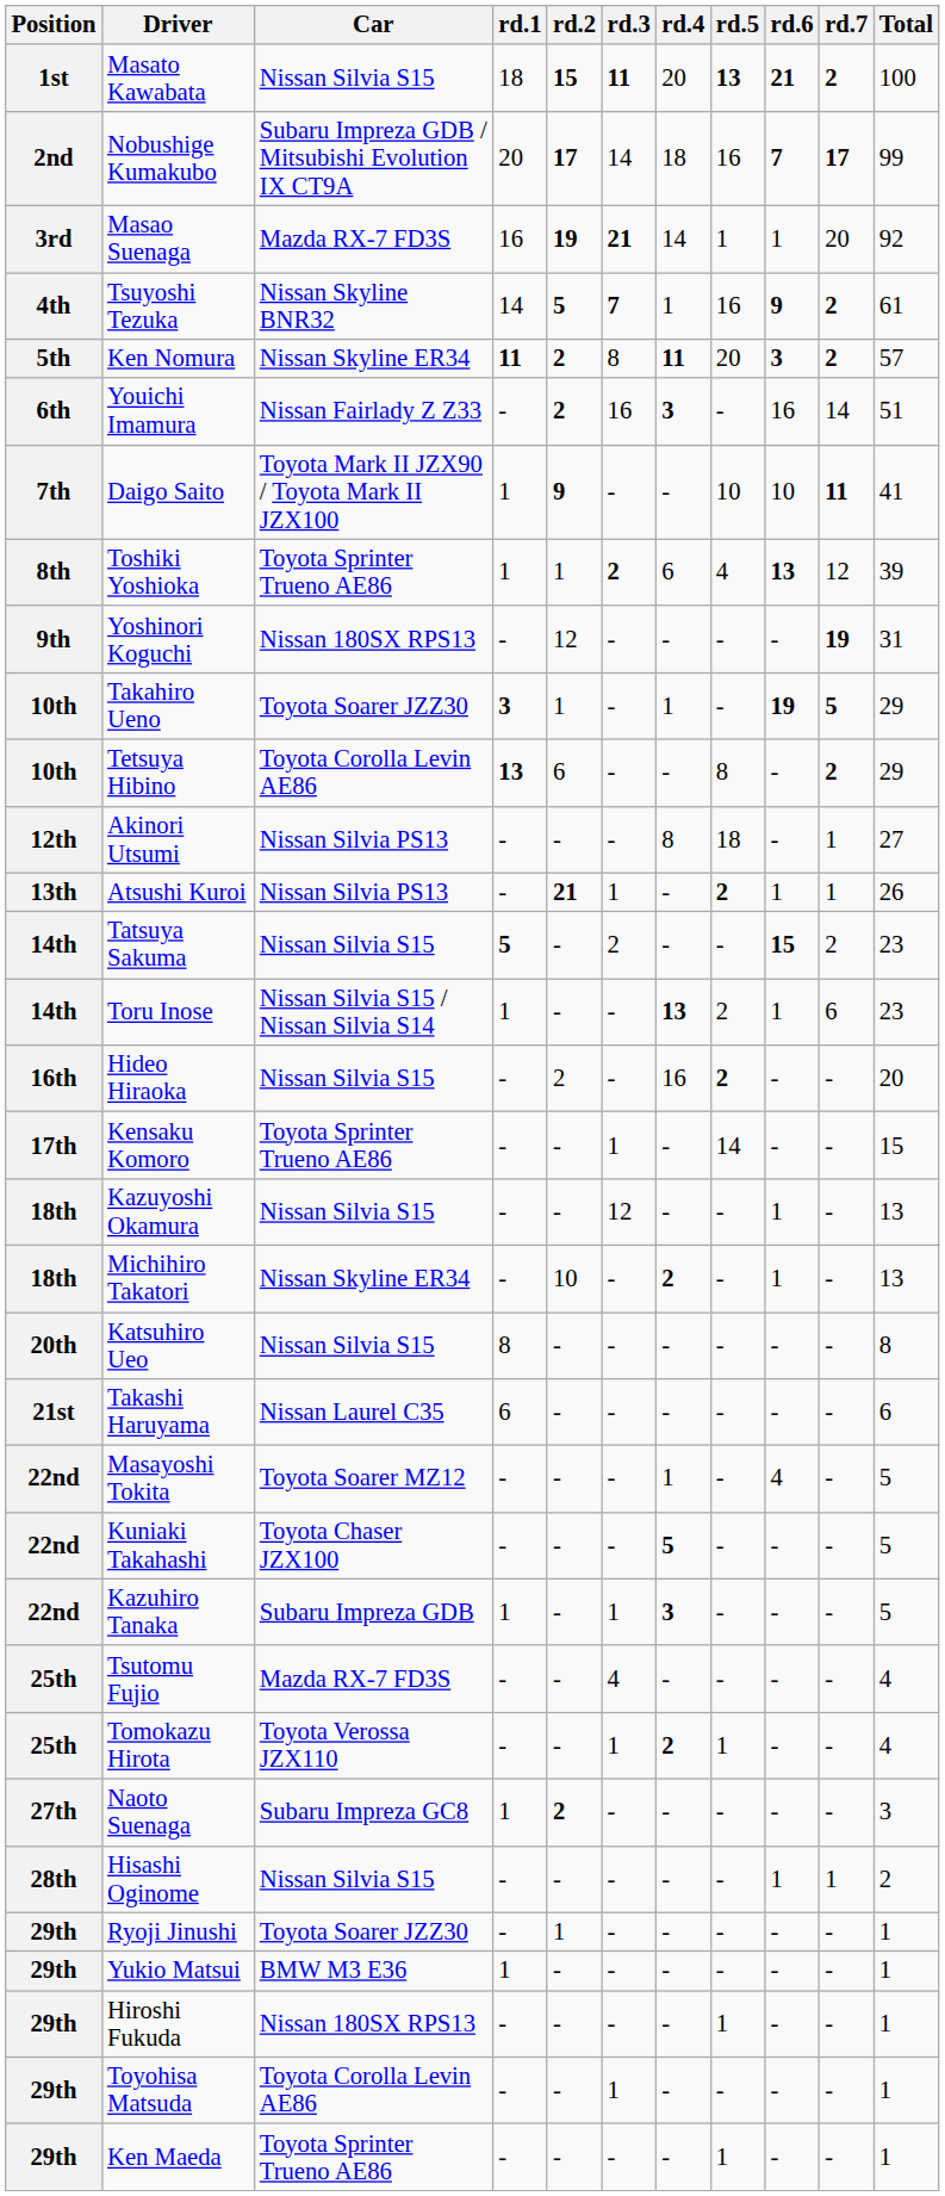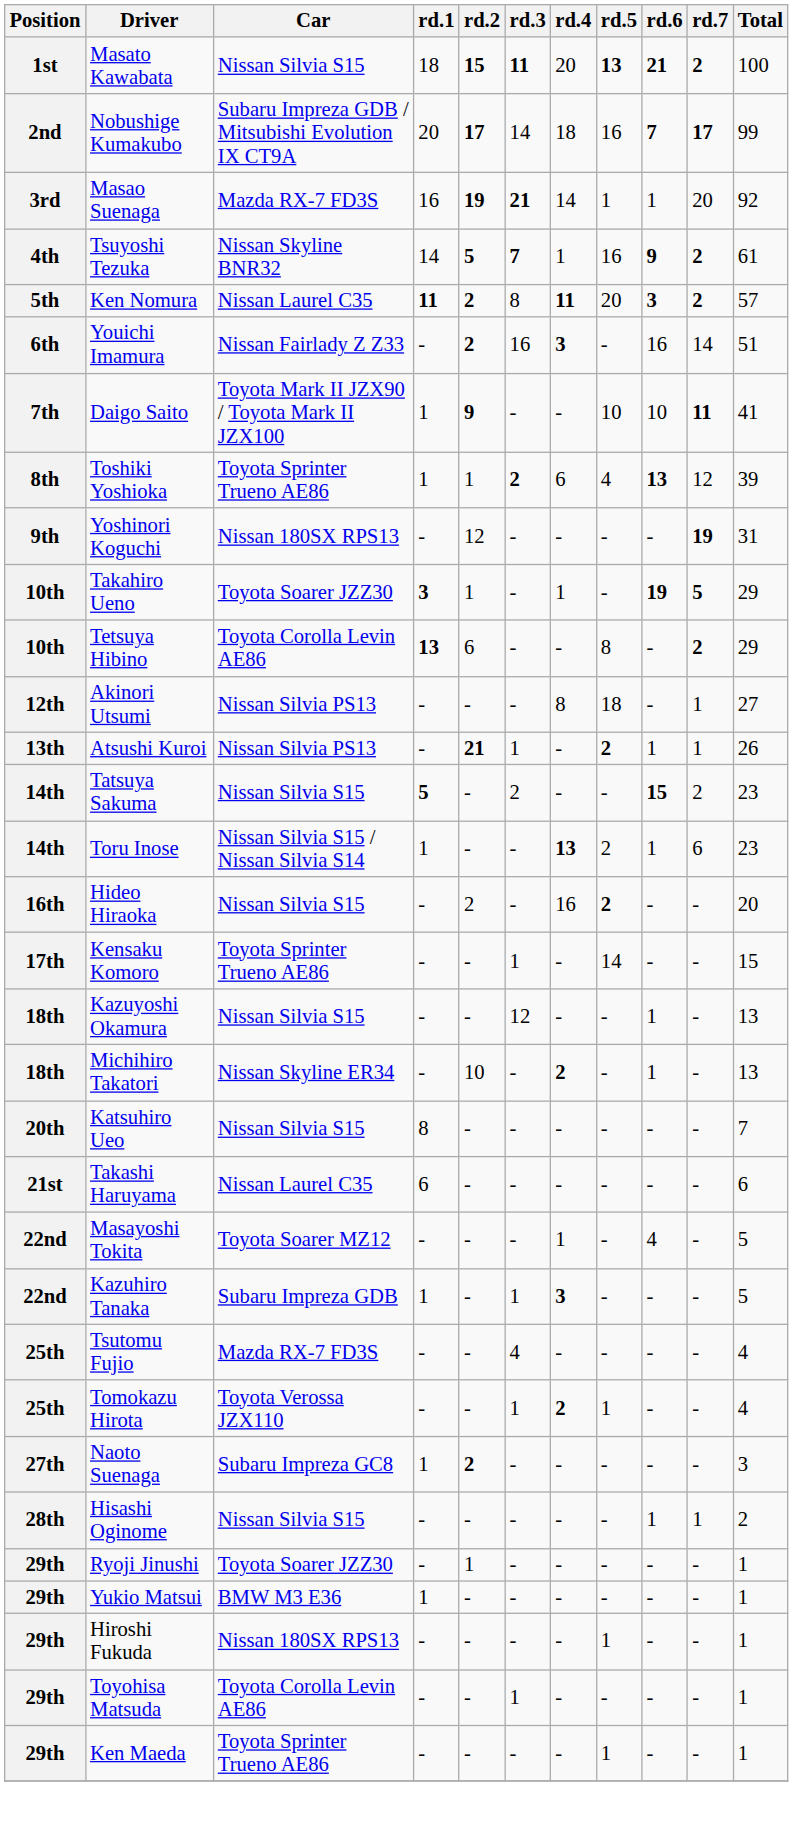 <table class="wikitable">
 <tr>
 <th>Position</th>
 <th>Driver</th>
 <th>Car</th>
 <th>rd.1</th>
 <th>rd.2</th>
 <th>rd.3</th>
 <th>rd.4</th>
 <th>rd.5</th>
 <th>rd.6</th>
 <th>rd.7</th>
 <th>Total</th>
 </tr>
 <tr>
 <th>1st</th>
 <td><a href='#'>Masato Kawabata</a></td>
 <td><a href='#'>Nissan Silvia S15</a></td>
 <td>18</td>
 <td><strong><span>15</span></strong></td>
 <td><strong><span>11</span></strong></td>
 <td>20</td>
 <td><strong><span>13</span></strong></td>
 <td><strong><span>21</span></strong></td>
 <td><strong><span>2</span></strong></td>
 <td>100</td>
 </tr>
 <tr>
 <th>2nd</th>
 <td><a href='#'>Nobushige Kumakubo</a></td>
 <td><a href='#'>Subaru Impreza GDB</a> / <a href='#'>Mitsubishi Evolution IX CT9A</a></td>
 <td>20</td>
 <td><strong><span>17</span></strong></td>
 <td>14</td>
 <td>18</td>
 <td>16</td>
 <td><strong><span>7</span></strong></td>
 <td><strong><span>17</span></strong></td>
 <td>99</td>
 </tr>
 <tr>
 <th>3rd</th>
 <td><a href='#'>Masao Suenaga</a></td>
 <td><a href='#'>Mazda RX-7 FD3S</a></td>
 <td>16</td>
 <td><strong><span>19</span></strong></td>
 <td><strong><span>21</span></strong></td>
 <td>14</td>
 <td>1</td>
 <td>1</td>
 <td>20</td>
 <td>92</td>
 </tr>
 <tr>
 <th>4th</th>
 <td><a href='#'>Tsuyoshi Tezuka</a></td>
 <td><a href='#'>Nissan Skyline BNR32</a></td>
 <td>14</td>
 <td><strong><span>5</span></strong></td>
 <td><strong><span>7</span></strong></td>
 <td>1</td>
 <td>16</td>
 <td><strong><span>9</span></strong></td>
 <td><strong><span>2</span></strong></td>
 <td>61</td>
 </tr>
 <tr>
 <th>5th</th>
 <td><a href='#'>Ken Nomura</a></td>
-<td><a href='#'>Nissan Skyline ER34</a></td>
+<td><a href='#'>Nissan Laurel C35</a></td>
 <td><strong><span>11</span></strong></td>
 <td><strong><span>2</span></strong></td>
 <td>8</td>
 <td><strong><span>11</span></strong></td>
 <td>20</td>
 <td><strong><span>3</span></strong></td>
 <td><strong><span>2</span></strong></td>
 <td>57</td>
 </tr>
 <tr>
 <th>6th</th>
 <td><a href='#'>Youichi Imamura</a></td>
 <td><a href='#'>Nissan Fairlady Z Z33</a></td>
 <td>-</td>
 <td><strong><span>2</span></strong></td>
 <td>16</td>
 <td><strong><span>3</span></strong></td>
 <td>-</td>
 <td>16</td>
 <td>14</td>
 <td>51</td>
 </tr>
 <tr>
 <th>7th</th>
 <td><a href='#'>Daigo Saito</a></td>
 <td><a href='#'>Toyota Mark II JZX90</a> / <a href='#'>Toyota Mark II JZX100</a></td>
 <td>1</td>
 <td><strong><span>9</span></strong></td>
 <td>-</td>
 <td>-</td>
 <td>10</td>
 <td>10</td>
 <td><strong><span>11</span></strong></td>
 <td>41</td>
 </tr>
 <tr>
 <th>8th</th>
 <td><a href='#'>Toshiki Yoshioka</a></td>
 <td><a href='#'>Toyota Sprinter Trueno AE86</a></td>
 <td>1</td>
 <td>1</td>
 <td><strong><span>2</span></strong></td>
 <td>6</td>
 <td>4</td>
 <td><strong><span>13</span></strong></td>
 <td>12</td>
 <td>39</td>
 </tr>
 <tr>
 <th>9th</th>
 <td><a href='#'>Yoshinori Koguchi</a></td>
 <td><a href='#'>Nissan 180SX RPS13</a></td>
 <td>-</td>
 <td>12</td>
 <td>-</td>
 <td>-</td>
 <td>-</td>
 <td>-</td>
 <td><strong><span>19</span></strong></td>
 <td>31</td>
 </tr>
 <tr>
 <th>10th</th>
 <td><a href='#'>Takahiro Ueno</a></td>
 <td><a href='#'>Toyota Soarer JZZ30</a></td>
 <td><strong><span>3</span></strong></td>
 <td>1</td>
 <td>-</td>
 <td>1</td>
 <td>-</td>
 <td><strong><span>19</span></strong></td>
 <td><strong><span>5</span></strong></td>
 <td>29</td>
 </tr>
 <tr>
 <th>10th</th>
 <td><a href='#'>Tetsuya Hibino</a></td>
 <td><a href='#'>Toyota Corolla Levin AE86</a></td>
 <td><strong><span>13</span></strong></td>
 <td>6</td>
 <td>-</td>
 <td>-</td>
 <td>8</td>
 <td>-</td>
 <td><strong><span>2</span></strong></td>
 <td>29</td>
 </tr>
 <tr>
 <th>12th</th>
 <td><a href='#'>Akinori Utsumi</a></td>
 <td><a href='#'>Nissan Silvia PS13</a></td>
 <td>-</td>
 <td>-</td>
 <td>-</td>
 <td>8</td>
 <td>18</td>
 <td>-</td>
 <td>1</td>
 <td>27</td>
 </tr>
 <tr>
 <th>13th</th>
 <td><a href='#'>Atsushi Kuroi</a></td>
 <td><a href='#'>Nissan Silvia PS13</a></td>
 <td>-</td>
 <td><strong><span>21</span></strong></td>
 <td>1</td>
 <td>-</td>
 <td><strong><span>2</span></strong></td>
 <td>1</td>
 <td>1</td>
 <td>26</td>
 </tr>
 <tr>
 <th>14th</th>
 <td><a href='#'>Tatsuya Sakuma</a></td>
 <td><a href='#'>Nissan Silvia S15</a></td>
 <td><strong><span>5</span></strong></td>
 <td>-</td>
 <td>2</td>
 <td>-</td>
 <td>-</td>
 <td><strong><span>15</span></strong></td>
 <td>2</td>
 <td>23</td>
 </tr>
 <tr>
 <th>14th</th>
 <td><a href='#'>Toru Inose</a></td>
 <td><a href='#'>Nissan Silvia S15</a> / <a href='#'>Nissan Silvia S14</a></td>
 <td>1</td>
 <td>-</td>
 <td>-</td>
 <td><strong><span>13</span></strong></td>
 <td>2</td>
 <td>1</td>
 <td>6</td>
 <td>23</td>
 </tr>
 <tr>
 <th>16th</th>
 <td><a href='#'>Hideo Hiraoka</a></td>
 <td><a href='#'>Nissan Silvia S15</a></td>
 <td>-</td>
 <td>2</td>
 <td>-</td>
 <td>16</td>
 <td><strong><span>2</span></strong></td>
 <td>-</td>
 <td>-</td>
 <td>20</td>
 </tr>
 <tr>
 <th>17th</th>
 <td><a href='#'>Kensaku Komoro</a></td>
 <td><a href='#'>Toyota Sprinter Trueno AE86</a></td>
 <td>-</td>
 <td>-</td>
 <td>1</td>
 <td>-</td>
 <td>14</td>
 <td>-</td>
 <td>-</td>
 <td>15</td>
 </tr>
 <tr>
 <th>18th</th>
 <td><a href='#'>Kazuyoshi Okamura</a></td>
 <td><a href='#'>Nissan Silvia S15</a></td>
 <td>-</td>
 <td>-</td>
 <td>12</td>
 <td>-</td>
 <td>-</td>
 <td>1</td>
 <td>-</td>
 <td>13</td>
 </tr>
 <tr>
 <th>18th</th>
 <td><a href='#'>Michihiro Takatori</a></td>
 <td><a href='#'>Nissan Skyline ER34</a></td>
 <td>-</td>
 <td>10</td>
 <td>-</td>
 <td><strong><span>2</span></strong></td>
 <td>-</td>
 <td>1</td>
 <td>-</td>
 <td>13</td>
 </tr>
 <tr>
 <th>20th</th>
 <td><a href='#'>Katsuhiro Ueo</a></td>
 <td><a href='#'>Nissan Silvia S15</a></td>
 <td>8</td>
 <td>-</td>
 <td>-</td>
 <td>-</td>
 <td>-</td>
 <td>-</td>
 <td>-</td>
-<td>8</td>
+<td>7</td>
 </tr>
 <tr>
 <th>21st</th>
 <td><a href='#'>Takashi Haruyama</a></td>
 <td><a href='#'>Nissan Laurel C35</a></td>
 <td>6</td>
 <td>-</td>
 <td>-</td>
 <td>-</td>
 <td>-</td>
 <td>-</td>
 <td>-</td>
 <td>6</td>
 </tr>
 <tr>
 <th>22nd</th>
 <td><a href='#'>Masayoshi Tokita</a></td>
 <td><a href='#'>Toyota Soarer MZ12</a></td>
 <td>-</td>
 <td>-</td>
 <td>-</td>
 <td>1</td>
 <td>-</td>
 <td>4</td>
-<td>-</td>
-<td>5</td>
-</tr>
-<tr>
-<th>22nd</th>
-<td><a href='#'>Kuniaki Takahashi</a></td>
-<td><a href='#'>Toyota Chaser JZX100</a></td>
-<td>-</td>
-<td>-</td>
-<td>-</td>
-<td><strong><span>5</span></strong></td>
-<td>-</td>
-<td>-</td>
 <td>-</td>
 <td>5</td>
 </tr>
 <tr>
 <th>22nd</th>
 <td><a href='#'>Kazuhiro Tanaka</a></td>
 <td><a href='#'>Subaru Impreza GDB</a></td>
 <td>1</td>
 <td>-</td>
 <td>1</td>
 <td><strong><span>3</span></strong></td>
 <td>-</td>
 <td>-</td>
 <td>-</td>
 <td>5</td>
 </tr>
 <tr>
 <th>25th</th>
 <td><a href='#'>Tsutomu Fujio</a></td>
 <td><a href='#'>Mazda RX-7 FD3S</a></td>
 <td>-</td>
 <td>-</td>
 <td>4</td>
 <td>-</td>
 <td>-</td>
 <td>-</td>
 <td>-</td>
 <td>4</td>
 </tr>
 <tr>
 <th>25th</th>
 <td><a href='#'>Tomokazu Hirota</a></td>
 <td><a href='#'>Toyota Verossa JZX110</a></td>
 <td>-</td>
 <td>-</td>
 <td>1</td>
 <td><strong><span>2</span></strong></td>
 <td>1</td>
 <td>-</td>
 <td>-</td>
 <td>4</td>
 </tr>
 <tr>
 <th>27th</th>
 <td><a href='#'>Naoto Suenaga</a></td>
 <td><a href='#'>Subaru Impreza GC8</a></td>
 <td>1</td>
 <td><strong><span>2</span></strong></td>
 <td>-</td>
 <td>-</td>
 <td>-</td>
 <td>-</td>
 <td>-</td>
 <td>3</td>
 </tr>
 <tr>
 <th>28th</th>
 <td><a href='#'>Hisashi Oginome</a></td>
 <td><a href='#'>Nissan Silvia S15</a></td>
 <td>-</td>
 <td>-</td>
 <td>-</td>
 <td>-</td>
 <td>-</td>
 <td>1</td>
 <td>1</td>
 <td>2</td>
 </tr>
 <tr>
 <th>29th</th>
 <td><a href='#'>Ryoji Jinushi</a></td>
 <td><a href='#'>Toyota Soarer JZZ30</a></td>
 <td>-</td>
 <td>1</td>
 <td>-</td>
 <td>-</td>
 <td>-</td>
 <td>-</td>
 <td>-</td>
 <td>1</td>
 </tr>
 <tr>
 <th>29th</th>
 <td><a href='#'>Yukio Matsui</a></td>
 <td><a href='#'>BMW M3 E36</a></td>
 <td>1</td>
 <td>-</td>
 <td>-</td>
 <td>-</td>
 <td>-</td>
 <td>-</td>
 <td>-</td>
 <td>1</td>
 </tr>
 <tr>
 <th>29th</th>
 <td>Hiroshi Fukuda</td>
 <td><a href='#'>Nissan 180SX RPS13</a></td>
 <td>-</td>
 <td>-</td>
 <td>-</td>
 <td>-</td>
 <td>1</td>
 <td>-</td>
 <td>-</td>
 <td>1</td>
 </tr>
 <tr>
 <th>29th</th>
 <td><a href='#'>Toyohisa Matsuda</a></td>
 <td><a href='#'>Toyota Corolla Levin AE86</a></td>
 <td>-</td>
 <td>-</td>
 <td>1</td>
 <td>-</td>
 <td>-</td>
 <td>-</td>
 <td>-</td>
 <td>1</td>
 </tr>
 <tr>
 <th>29th</th>
 <td><a href='#'>Ken Maeda</a></td>
 <td><a href='#'>Toyota Sprinter Trueno AE86</a></td>
 <td>-</td>
 <td>-</td>
 <td>-</td>
 <td>-</td>
 <td>1</td>
 <td>-</td>
 <td>-</td>
 <td>1</td>
 </tr>
 <tr>
 </tr>
 </table>
